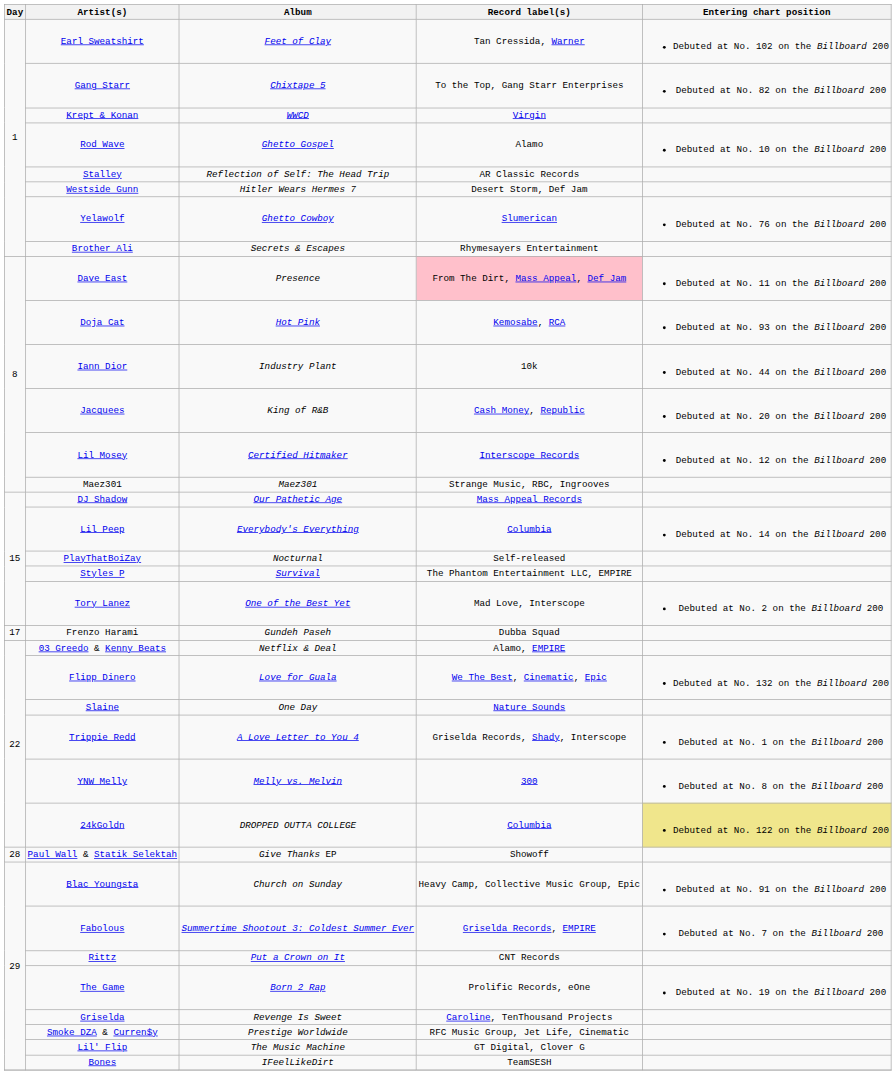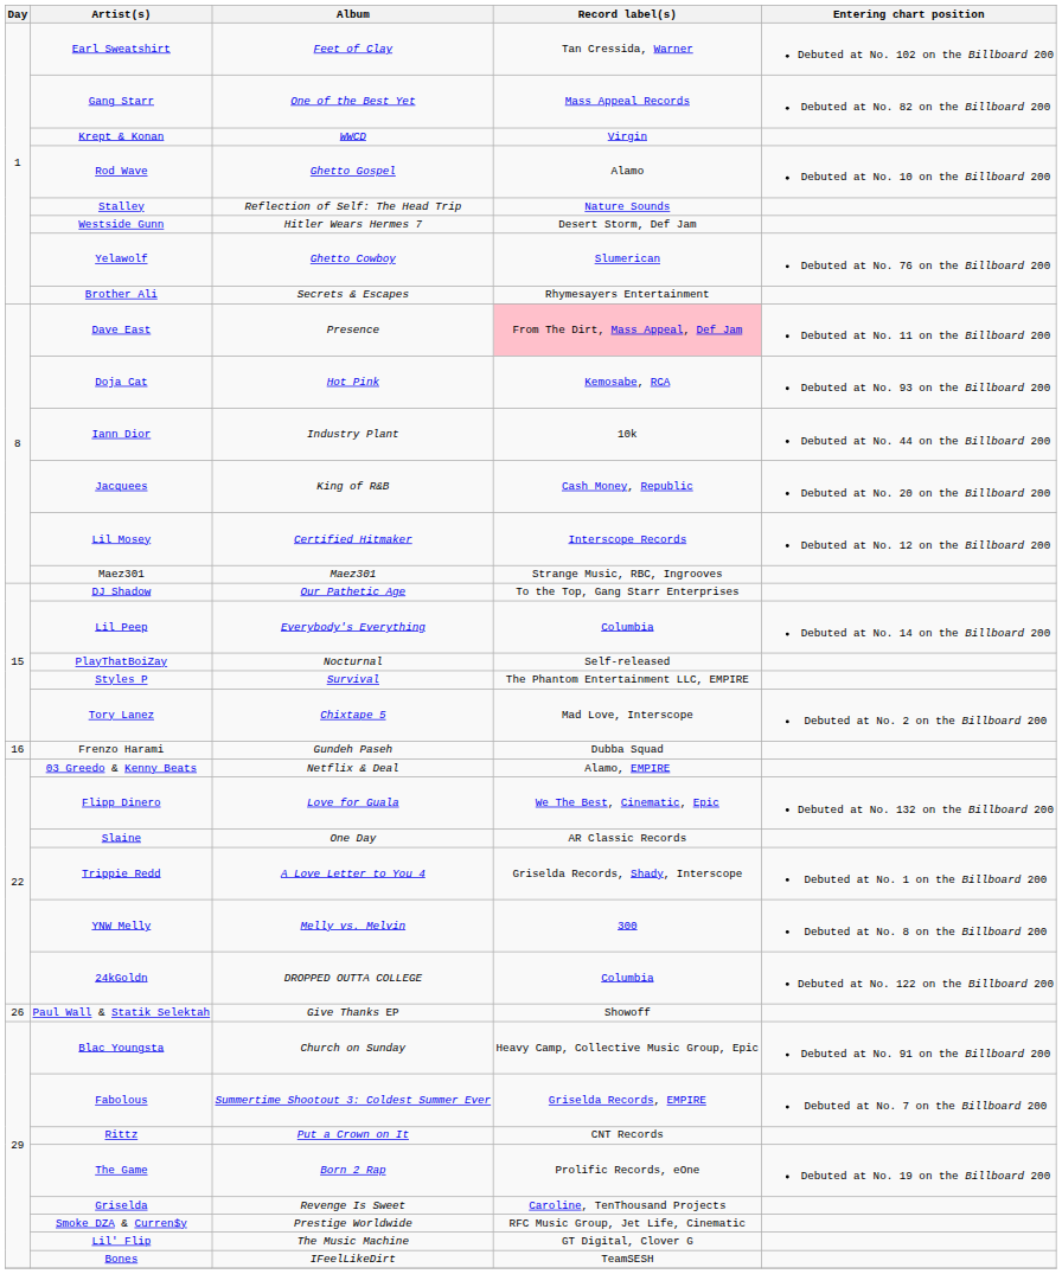 <table class="wikitable" style="text-align:center;">
 <tr>
 <th scope="col">Day</th>
 <th scope="col">Artist(s)</th>
 <th scope="col">Album</th>
 <th scope="col">Record label(s)</th>
 <th><strong>Entering chart position</strong></th>
 </tr>
 <tr>
 <td rowspan="8">1</td>
 <td><a href='#'>Earl Sweatshirt</a></td>
 <td><em><a href='#'>Feet of Clay</a></em></td>
 <td>Tan Cressida, <a href='#'>Warner</a></td>
 <td><br><ul><li>Debuted at No. 102 on the <em>Billboard</em> 200</li></ul></td>
 </tr>
 <tr>
 <td><a href='#'>Gang Starr</a></td>
-<td><em><a href='#'>Chixtape 5</a></em></td>
-<td>To the Top, Gang Starr Enterprises</td>
+<td><em><a href='#'>One of the Best Yet</a></em></td>
+<td><a href='#'>Mass Appeal Records</a></td>
 <td><br><ul><li>Debuted at No. 82 on the <em>Billboard</em> 200</li></ul></td>
 </tr>
 <tr>
 <td><a href='#'>Krept & Konan</a></td>
 <td><em><a href='#'>WWCD</a></em></td>
 <td><a href='#'>Virgin</a></td>
 <td></td>
 </tr>
 <tr>
 <td><a href='#'>Rod Wave</a></td>
 <td><em><a href='#'>Ghetto Gospel</a></em></td>
 <td>Alamo</td>
 <td><br><ul><li>Debuted at No. 10 on the <em>Billboard</em> 200</li></ul></td>
 </tr>
 <tr>
 <td><a href='#'>Stalley</a></td>
 <td><em>Reflection of Self: The Head Trip</em></td>
-<td>AR Classic Records</td>
+<td><a href='#'>Nature Sounds</a></td>
 <td></td>
 </tr>
 <tr>
 <td><a href='#'>Westside Gunn</a></td>
 <td><em>Hitler Wears Hermes 7</em></td>
 <td>Desert Storm, Def Jam</td>
 <td></td>
 </tr>
 <tr>
 <td><a href='#'>Yelawolf</a></td>
 <td><em><a href='#'>Ghetto Cowboy</a></em></td>
 <td><a href='#'>Slumerican</a></td>
 <td><br><ul><li>Debuted at No. 76 on the <em>Billboard</em> 200</li></ul></td>
 </tr>
 <tr>
 <td><a href='#'>Brother Ali</a></td>
 <td><em>Secrets & Escapes</em></td>
 <td>Rhymesayers Entertainment</td>
 <td></td>
 </tr>
 <tr>
 <td rowspan="6">8</td>
 <td><a href='#'>Dave East</a></td>
 <td><em>Presence</em></td>
 <td style="background: pink;">From The Dirt, <a href='#'>Mass Appeal</a>, <a href='#'>Def Jam</a></td>
 <td><br><ul><li>Debuted at No. 11 on the <em>Billboard</em> 200</li></ul></td>
 </tr>
 <tr>
 <td><a href='#'>Doja Cat</a></td>
 <td><em><a href='#'>Hot Pink</a></em></td>
 <td><a href='#'>Kemosabe</a>, <a href='#'>RCA</a></td>
 <td><br><ul><li>Debuted at No. 93 on the <em>Billboard</em> 200</li></ul></td>
 </tr>
 <tr>
 <td><a href='#'>Iann Dior</a></td>
 <td><em>Industry Plant</em></td>
 <td>10k</td>
 <td><br><ul><li>Debuted at No. 44 on the <em>Billboard</em> 200</li></ul></td>
 </tr>
 <tr>
 <td><a href='#'>Jacquees</a></td>
 <td><em>King of R&B</em></td>
 <td><a href='#'>Cash Money</a>, <a href='#'>Republic</a></td>
 <td><br><ul><li>Debuted at No. 20 on the <em>Billboard</em> 200</li></ul></td>
 </tr>
 <tr>
 <td><a href='#'>Lil Mosey</a></td>
 <td><em><a href='#'>Certified Hitmaker</a></em></td>
 <td><a href='#'>Interscope Records</a></td>
 <td><br><ul><li>Debuted at No. 12 on the <em>Billboard</em> 200</li></ul></td>
 </tr>
 <tr>
 <td>Maez301</td>
 <td><em>Maez301</em></td>
 <td>Strange Music, RBC, Ingrooves</td>
 <td></td>
 </tr>
 <tr>
 <td rowspan="5">15</td>
 <td><a href='#'>DJ Shadow</a></td>
 <td><em><a href='#'>Our Pathetic Age</a></em></td>
-<td><a href='#'>Mass Appeal Records</a></td>
+<td>To the Top, Gang Starr Enterprises</td>
 <td></td>
 </tr>
 <tr>
 <td><a href='#'>Lil Peep</a></td>
 <td><em><a href='#'>Everybody's Everything</a></em></td>
 <td><a href='#'>Columbia</a></td>
 <td><br><ul><li>Debuted at No. 14 on the <em>Billboard</em> 200</li></ul></td>
 </tr>
 <tr>
 <td><a href='#'>PlayThatBoiZay</a></td>
 <td><em>Nocturnal</em></td>
 <td>Self-released</td>
 <td></td>
 </tr>
 <tr>
 <td><a href='#'>Styles P</a></td>
 <td><em><a href='#'>Survival</a></em></td>
 <td>The Phantom Entertainment LLC, EMPIRE</td>
 <td></td>
 </tr>
 <tr>
 <td><a href='#'>Tory Lanez</a></td>
-<td><em><a href='#'>One of the Best Yet</a></em></td>
+<td><em><a href='#'>Chixtape 5</a></em></td>
 <td>Mad Love, Interscope</td>
 <td><br><ul><li>Debuted at No. 2 on the <em>Billboard</em> 200</li></ul></td>
 </tr>
 <tr>
-<td rowspan="1">17</td>
+<td rowspan="1">16</td>
 <td>Frenzo Harami</td>
 <td><em>Gundeh Paseh</em></td>
 <td>Dubba Squad</td>
 <td></td>
 </tr>
 <tr>
 <td rowspan="6">22</td>
 <td><a href='#'>03 Greedo</a> & <a href='#'>Kenny Beats</a></td>
 <td><em>Netflix & Deal</em></td>
 <td>Alamo, <a href='#'>EMPIRE</a></td>
 <td></td>
 </tr>
 <tr>
 <td><a href='#'>Flipp Dinero</a></td>
 <td><em><a href='#'>Love for Guala</a></em></td>
 <td><a href='#'>We The Best</a>, <a href='#'>Cinematic</a>, <a href='#'>Epic</a></td>
 <td><br><ul><li>Debuted at No. 132 on the <em>Billboard</em> 200</li></ul></td>
 </tr>
 <tr>
 <td><a href='#'>Slaine</a></td>
 <td><em>One Day</em></td>
-<td><a href='#'>Nature Sounds</a></td>
+<td>AR Classic Records</td>
 <td></td>
 </tr>
 <tr>
 <td><a href='#'>Trippie Redd</a></td>
 <td><em><a href='#'>A Love Letter to You 4</a></em></td>
 <td>Griselda Records, <a href='#'>Shady</a>, Interscope</td>
 <td><br><ul><li>Debuted at No. 1 on the <em>Billboard</em> 200</li></ul></td>
 </tr>
 <tr>
 <td><a href='#'>YNW Melly</a></td>
 <td><em><a href='#'>Melly vs. Melvin</a></em></td>
 <td><a href='#'>300</a></td>
 <td><br><ul><li>Debuted at No. 8 on the <em>Billboard</em> 200</li></ul></td>
 </tr>
 <tr>
 <td><a href='#'>24kGoldn</a></td>
 <td><em>DROPPED OUTTA COLLEGE</em></td>
 <td><a href='#'>Columbia</a></td>
-<td style="background: khaki;"><br><ul><li>Debuted at No. 122 on the <em>Billboard</em> 200</li></ul></td>
+<td><br><ul><li>Debuted at No. 122 on the <em>Billboard</em> 200</li></ul></td>
 </tr>
 <tr>
-<td>28</td>
+<td>26</td>
 <td><a href='#'>Paul Wall</a> & <a href='#'>Statik Selektah</a></td>
 <td><em>Give Thanks</em> EP</td>
 <td>Showoff</td>
 <td></td>
 </tr>
 <tr>
 <td rowspan="8">29</td>
 <td><a href='#'>Blac Youngsta</a></td>
 <td><em>Church on Sunday</em></td>
 <td>Heavy Camp, Collective Music Group, Epic</td>
 <td><br><ul><li>Debuted at No. 91 on the <em>Billboard</em> 200</li></ul></td>
 </tr>
 <tr>
 <td><a href='#'>Fabolous</a></td>
 <td><em><a href='#'>Summertime Shootout 3: Coldest Summer Ever</a></em></td>
 <td><a href='#'>Griselda Records</a>, <a href='#'>EMPIRE</a></td>
 <td><br><ul><li>Debuted at No. 7 on the <em>Billboard</em> 200</li></ul></td>
 </tr>
 <tr>
 <td><a href='#'>Rittz</a></td>
 <td><em><a href='#'>Put a Crown on It</a></em></td>
 <td>CNT Records</td>
 <td></td>
 </tr>
 <tr>
 <td><a href='#'>The Game</a></td>
 <td><em><a href='#'>Born 2 Rap</a></em></td>
 <td>Prolific Records, eOne</td>
 <td><br><ul><li>Debuted at No. 19 on the <em>Billboard</em> 200</li></ul></td>
 </tr>
 <tr>
 <td><a href='#'>Griselda</a></td>
 <td><em>Revenge Is Sweet</em></td>
 <td><a href='#'>Caroline</a>, TenThousand Projects</td>
 <td></td>
 </tr>
 <tr>
 <td><a href='#'>Smoke DZA</a> & <a href='#'>Curren$y</a></td>
 <td><em>Prestige Worldwide</em></td>
 <td>RFC Music Group, Jet Life, Cinematic</td>
 <td></td>
 </tr>
 <tr>
 <td><a href='#'>Lil' Flip</a></td>
 <td><em>The Music Machine</em></td>
 <td>GT Digital, Clover G</td>
 <td></td>
 </tr>
 <tr>
 <td><a href='#'>Bones</a></td>
 <td><em>IFeelLikeDirt</em></td>
 <td>TeamSESH</td>
 <td></td>
 </tr>
 <tr>
 </tr>
 </table>
